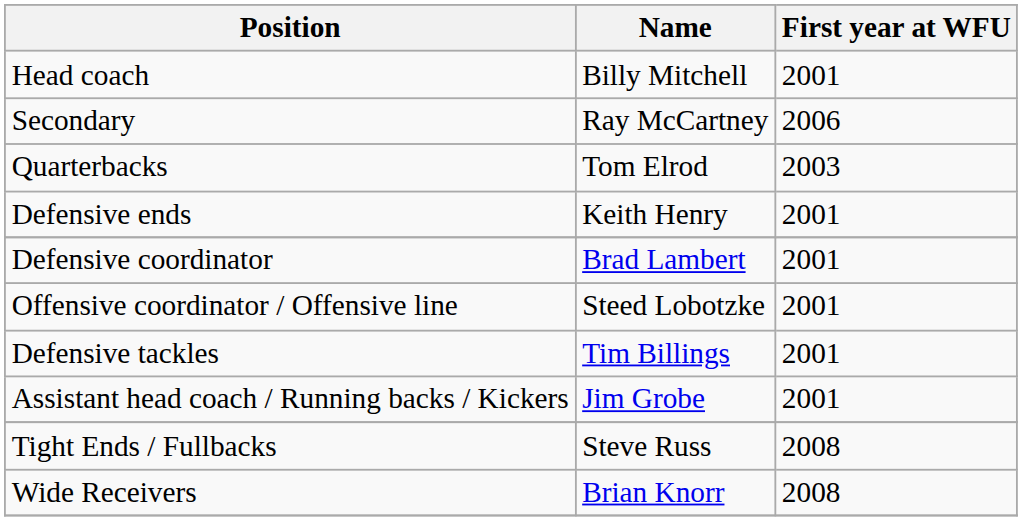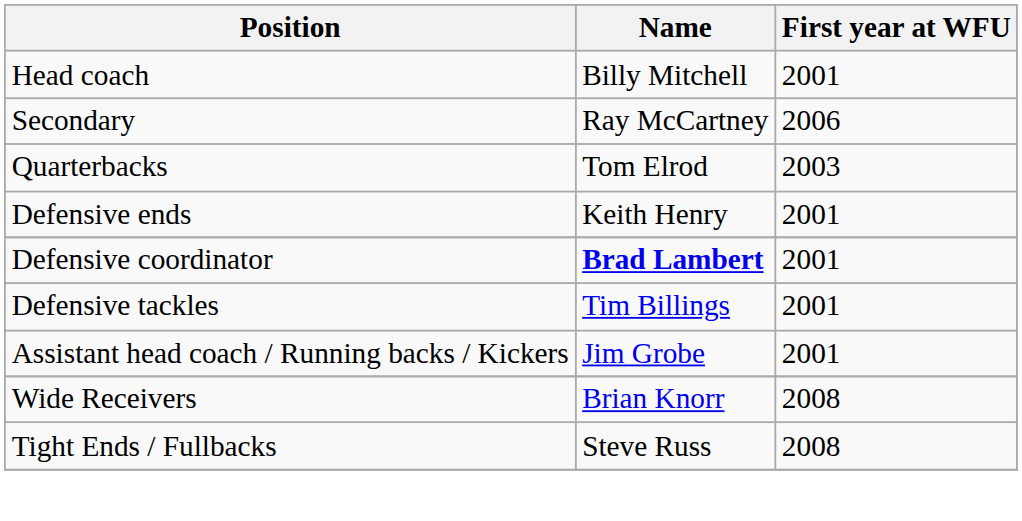 <table class="wikitable">
 <tr>
 <th><strong>Position</strong></th>
 <th><strong>Name</strong></th>
 <th><strong>First year at WFU</strong></th>
 </tr>
 <tr>
 <td>Head coach</td>
 <td>Billy Mitchell</td>
 <td>2001</td>
 </tr>
 <tr>
 <td>Secondary</td>
 <td>Ray McCartney</td>
 <td>2006</td>
 </tr>
 <tr>
 <td>Quarterbacks</td>
 <td>Tom Elrod</td>
 <td>2003</td>
 </tr>
 <tr>
 <td>Defensive ends</td>
 <td>Keith Henry</td>
 <td>2001</td>
 </tr>
 <tr>
 </tr>
 <tr>
 <td>Defensive coordinator</td>
-<td><a href='#'>Brad Lambert</a></td>
-<td>2001</td>
-</tr>
-<tr>
-<td>Offensive coordinator / Offensive line</td>
-<td>Steed Lobotzke</td>
+<td><strong><a href='#'>Brad Lambert</a></strong></td>
 <td>2001</td>
 </tr>
 <tr>
 <td>Defensive tackles</td>
 <td><a href='#'>Tim Billings</a></td>
 <td>2001</td>
 </tr>
 <tr>
 <td>Assistant head coach / Running backs / Kickers</td>
 <td><a href='#'>Jim Grobe</a></td>
 <td>2001</td>
 </tr>
 <tr>
 </tr>
 <tr>
+<td>Wide Receivers</td>
+<td><a href='#'>Brian Knorr</a></td>
+<td>2008</td>
+</tr>
+<tr>
 <td>Tight Ends / Fullbacks</td>
 <td>Steve Russ</td>
 <td>2008</td>
 </tr>
 <tr>
-<td>Wide Receivers</td>
-<td><a href='#'>Brian Knorr</a></td>
-<td>2008</td>
-</tr>
-<tr>
 </tr>
 </table>
